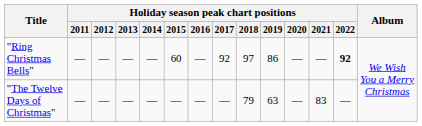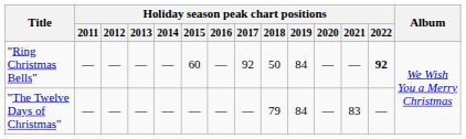 <table class = "wikitable" style = text-align:center;>
 <tr>
 <th rowspan = "2">Title</th>
 <th colspan = "12">Holiday season peak chart positions</th>
 <th rowspan = "2">Album</th>
 </tr>
 <tr style = "width:3em;font-size:90%;">
 <th align = center>2011</th>
 <th align = center>2012</th>
 <th align = center>2013</th>
 <th align = center>2014</th>
 <th align = center>2015</th>
 <th align = center>2016</th>
 <th align = center>2017</th>
 <th align = center>2018</th>
 <th align = center>2019</th>
 <th align = center>2020</th>
 <th align = center>2021</th>
 <th align = center>2022</th>
 </tr>
 <tr>
 <td align = left>"<a href='#'>Ring Christmas Bells</a>"</td>
 <td>—</td>
 <td>—</td>
 <td>—</td>
 <td>—</td>
 <td>60</td>
 <td>—</td>
 <td>92</td>
-<td>97</td>
-<td>86</td>
+<td>50</td>
+<td>84</td>
 <td>—</td>
 <td>—</td>
 <td><strong>92</strong></td>
 <td rowspan = "2" align = center><em><a href='#'>We Wish You a Merry Christmas</a></em></td>
 </tr>
 <tr>
 <td align = left>"<a href='#'>The Twelve Days of Christmas</a>"</td>
 <td>—</td>
 <td>—</td>
 <td>—</td>
 <td>—</td>
 <td>—</td>
 <td>—</td>
 <td>—</td>
 <td>79</td>
-<td>63</td>
+<td>84</td>
 <td>—</td>
 <td>83</td>
 <td>—</td>
 </tr>
 </table>
